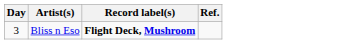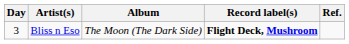 <table class="wikitable" style="text-align:center;">
 <tr>
 <th scope="col">Day</th>
 <th scope="col">Artist(s)</th>
+<th scope="col">Album</th>
 <th scope="col">Record label(s)</th>
 <th scope="col">Ref.</th>
 </tr>
 <tr>
 <td>3</td>
 <td><a href='#'>Bliss n Eso</a></td>
+<td><em>The Moon (The Dark Side)</em></td>
 <td><strong>Flight Deck, <a href='#'>Mushroom</a></strong></td>
 <td></td>
 </tr>
 </table>
